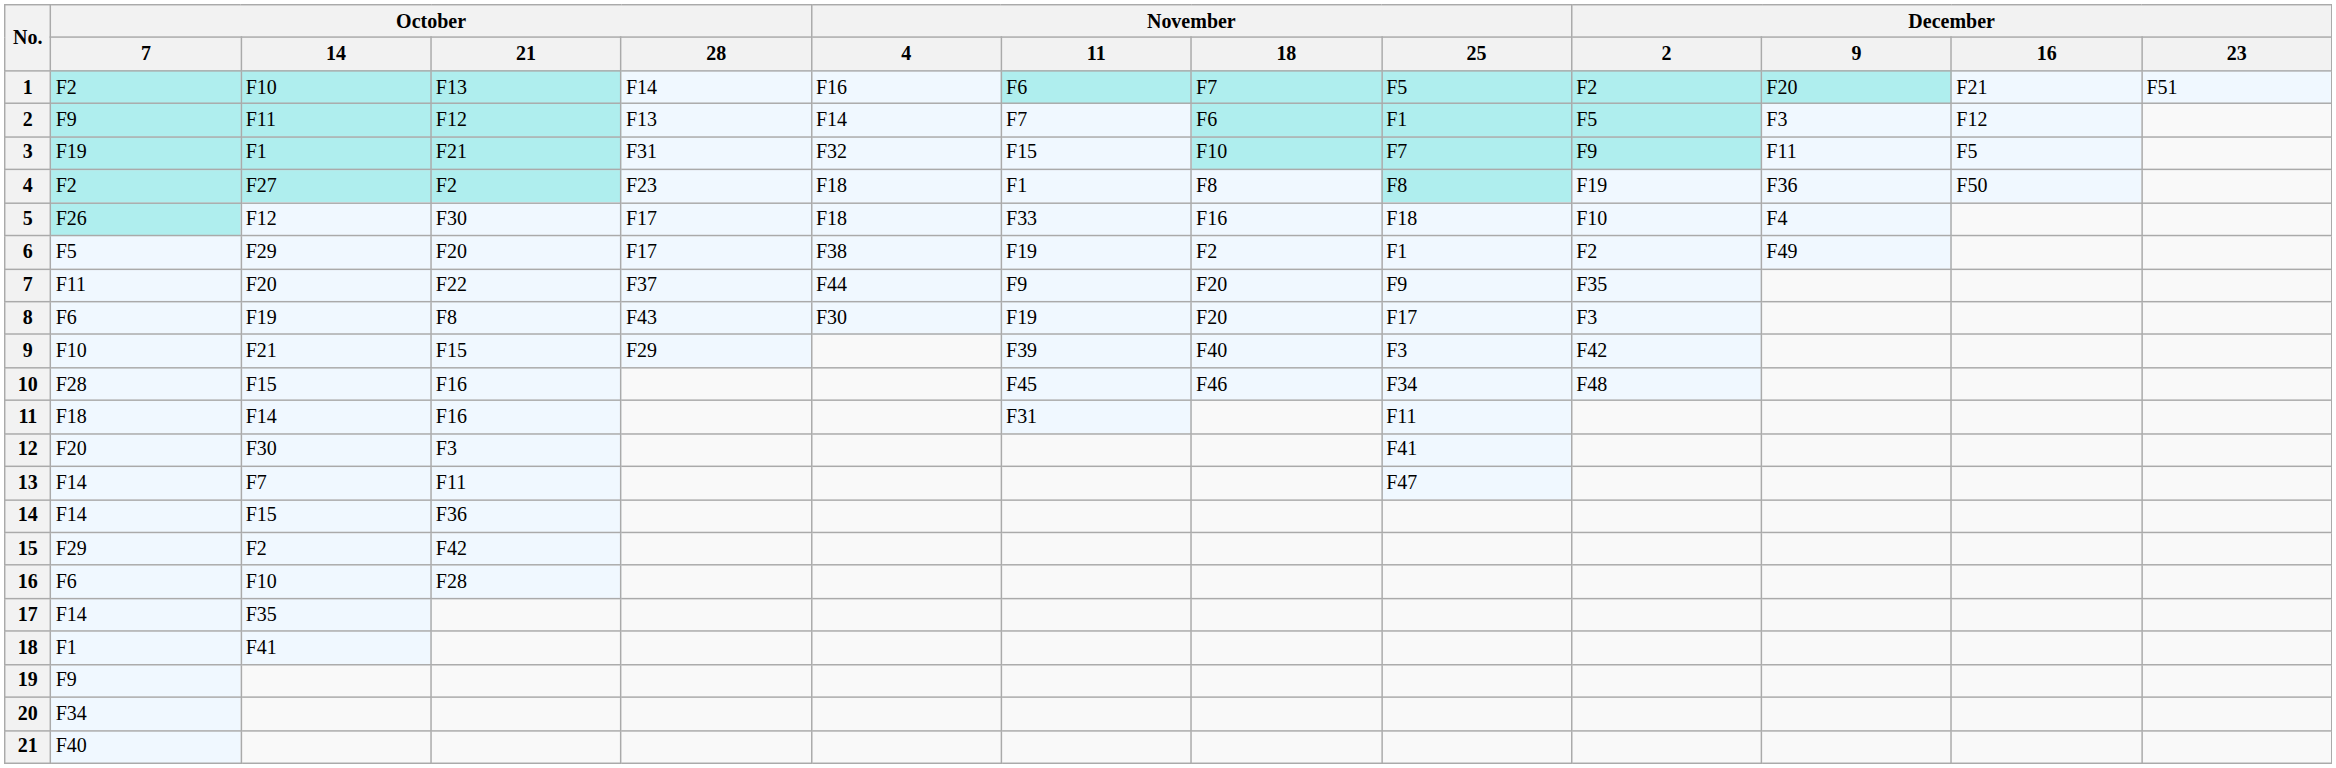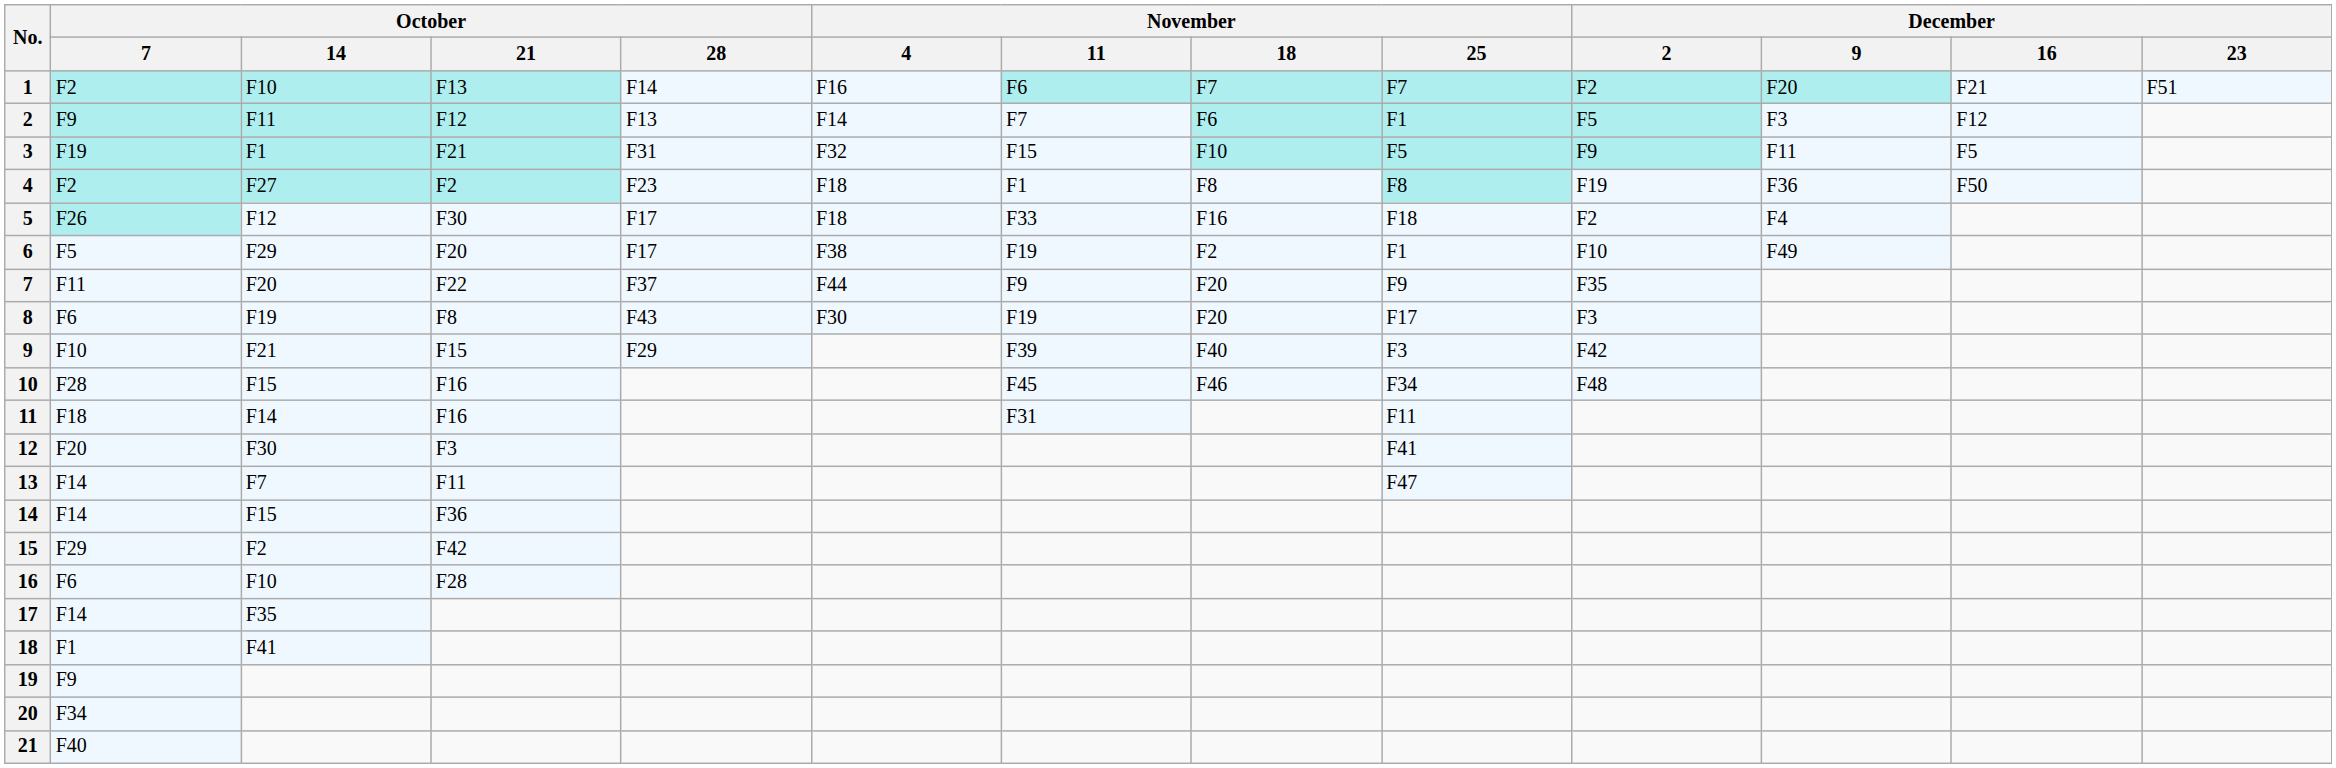 <table class="wikitable" style="font-size: 85%; width: 100%">
 <tr>
 <th rowspan=2 width=25>No.</th>
 <th colspan=4>October</th>
 <th colspan=4>November</th>
 <th colspan=4>December</th>
 </tr>
 <tr>
 <th>7</th>
 <th>14</th>
 <th>21</th>
 <th>28</th>
 <th>4</th>
 <th>11</th>
 <th>18</th>
 <th>25</th>
 <th>2</th>
 <th>9</th>
 <th>16</th>
 <th>23</th>
 </tr>
 <tr>
 <th>1</th>
 <td style="background:#afeeee;"> F2</td>
 <td style="background:#afeeee;"> F10</td>
 <td style="background:#afeeee;"> F13</td>
 <td style="background:#f0f8ff;"> F14</td>
 <td style="background:#f0f8ff;"> F16</td>
 <td style="background:#afeeee;"> F6</td>
 <td style="background:#afeeee;"> F7</td>
-<td style="background:#afeeee;"> F5</td>
+<td style="background:#afeeee;"> F7</td>
 <td style="background:#afeeee;"> F2</td>
 <td style="background:#afeeee;"> F20</td>
 <td style="background:#f0f8ff;"> F21</td>
 <td style="background:#f0f8ff;"> F51</td>
 </tr>
 <tr>
 <th>2</th>
 <td style="background:#afeeee;"> F9</td>
 <td style="background:#afeeee;"> F11</td>
 <td style="background:#afeeee;"> F12</td>
 <td style="background:#f0f8ff;"> F13</td>
 <td style="background:#f0f8ff;"> F14</td>
 <td style="background:#f0f8ff;"> F7</td>
 <td style="background:#afeeee;"> F6</td>
 <td style="background:#afeeee;"> F1</td>
 <td style="background:#afeeee;"> F5</td>
 <td style="background:#f0f8ff;"> F3</td>
 <td style="background:#f0f8ff;"> F12</td>
 <td></td>
 </tr>
 <tr>
 <th>3</th>
 <td style="background:#afeeee;"> F19</td>
 <td style="background:#afeeee;"> F1</td>
 <td style="background:#afeeee;"> F21</td>
 <td style="background:#f0f8ff;"> F31</td>
 <td style="background:#f0f8ff;"> F32</td>
 <td style="background:#f0f8ff;"> F15</td>
 <td style="background:#afeeee;"> F10</td>
-<td style="background:#afeeee;"> F7</td>
+<td style="background:#afeeee;"> F5</td>
 <td style="background:#afeeee;"> F9</td>
 <td style="background:#f0f8ff;"> F11</td>
 <td style="background:#f0f8ff;"> F5</td>
 <td></td>
 </tr>
 <tr>
 <th>4</th>
 <td style="background:#afeeee;"> F2</td>
 <td style="background:#afeeee;"> F27</td>
 <td style="background:#afeeee;"> F2</td>
 <td style="background:#f0f8ff;"> F23</td>
 <td style="background:#f0f8ff;"> F18</td>
 <td style="background:#f0f8ff;"> F1</td>
 <td style="background:#f0f8ff;"> F8</td>
 <td style="background:#afeeee;"> F8</td>
 <td style="background:#f0f8ff;"> F19</td>
 <td style="background:#f0f8ff;"> F36</td>
 <td style="background:#f0f8ff;"> F50</td>
 <td></td>
 </tr>
 <tr>
 <th>5</th>
 <td style="background:#afeeee;"> F26</td>
 <td style="background:#f0f8ff;"> F12</td>
 <td style="background:#f0f8ff;"> F30</td>
 <td style="background:#f0f8ff;"> F17</td>
 <td style="background:#f0f8ff;"> F18</td>
 <td style="background:#f0f8ff;"> F33</td>
 <td style="background:#f0f8ff;"> F16</td>
 <td style="background:#f0f8ff;"> F18</td>
-<td style="background:#f0f8ff;"> F10</td>
+<td style="background:#f0f8ff;"> F2</td>
 <td style="background:#f0f8ff;"> F4</td>
 <td></td>
 <td></td>
 </tr>
 <tr>
 <th>6</th>
 <td style="background:#f0f8ff;"> F5</td>
 <td style="background:#f0f8ff;"> F29</td>
 <td style="background:#f0f8ff;"> F20</td>
 <td style="background:#f0f8ff;"> F17</td>
 <td style="background:#f0f8ff;"> F38</td>
 <td style="background:#f0f8ff;"> F19</td>
 <td style="background:#f0f8ff;"> F2</td>
 <td style="background:#f0f8ff;"> F1</td>
-<td style="background:#f0f8ff;"> F2</td>
+<td style="background:#f0f8ff;"> F10</td>
 <td style="background:#f0f8ff;"> F49</td>
 <td></td>
 <td></td>
 </tr>
 <tr>
 <th>7</th>
 <td style="background:#f0f8ff;"> F11</td>
 <td style="background:#f0f8ff;"> F20</td>
 <td style="background:#f0f8ff;"> F22</td>
 <td style="background:#f0f8ff;"> F37</td>
 <td style="background:#f0f8ff;"> F44</td>
 <td style="background:#f0f8ff;"> F9</td>
 <td style="background:#f0f8ff;"> F20</td>
 <td style="background:#f0f8ff;"> F9</td>
 <td style="background:#f0f8ff;"> F35</td>
 <td></td>
 <td></td>
 <td></td>
 </tr>
 <tr>
 <th>8</th>
 <td style="background:#f0f8ff;"> F6</td>
 <td style="background:#f0f8ff;"> F19</td>
 <td style="background:#f0f8ff;"> F8</td>
 <td style="background:#f0f8ff;"> F43</td>
 <td style="background:#f0f8ff;"> F30</td>
 <td style="background:#f0f8ff;"> F19</td>
 <td style="background:#f0f8ff;"> F20</td>
 <td style="background:#f0f8ff;"> F17</td>
 <td style="background:#f0f8ff;"> F3</td>
 <td></td>
 <td></td>
 <td></td>
 </tr>
 <tr>
 <th>9</th>
 <td style="background:#f0f8ff;"> F10</td>
 <td style="background:#f0f8ff;"> F21</td>
 <td style="background:#f0f8ff;"> F15</td>
 <td style="background:#f0f8ff;"> F29</td>
 <td></td>
 <td style="background:#f0f8ff;"> F39</td>
 <td style="background:#f0f8ff;"> F40</td>
 <td style="background:#f0f8ff;"> F3</td>
 <td style="background:#f0f8ff;"> F42</td>
 <td></td>
 <td></td>
 <td></td>
 </tr>
 <tr>
 <th>10</th>
 <td style="background:#f0f8ff;"> F28</td>
 <td style="background:#f0f8ff;"> F15</td>
 <td style="background:#f0f8ff;"> F16</td>
 <td></td>
 <td></td>
 <td style="background:#f0f8ff;"> F45</td>
 <td style="background:#f0f8ff;"> F46</td>
 <td style="background:#f0f8ff;"> F34</td>
 <td style="background:#f0f8ff;"> F48</td>
 <td></td>
 <td></td>
 <td></td>
 </tr>
 <tr>
 <th>11</th>
 <td style="background:#f0f8ff;"> F18</td>
 <td style="background:#f0f8ff;"> F14</td>
 <td style="background:#f0f8ff;"> F16</td>
 <td></td>
 <td></td>
 <td style="background:#f0f8ff;"> F31</td>
 <td></td>
 <td style="background:#f0f8ff;"> F11</td>
 <td></td>
 <td></td>
 <td></td>
 <td></td>
 </tr>
 <tr>
 <th>12</th>
 <td style="background:#f0f8ff;"> F20</td>
 <td style="background:#f0f8ff;"> F30</td>
 <td style="background:#f0f8ff;"> F3</td>
 <td></td>
 <td></td>
 <td></td>
 <td></td>
 <td style="background:#f0f8ff;"> F41</td>
 <td></td>
 <td></td>
 <td></td>
 <td></td>
 </tr>
 <tr>
 <th>13</th>
 <td style="background:#f0f8ff;"> F14</td>
 <td style="background:#f0f8ff;"> F7</td>
 <td style="background:#f0f8ff;"> F11</td>
 <td></td>
 <td></td>
 <td></td>
 <td></td>
 <td style="background:#f0f8ff;"> F47</td>
 <td></td>
 <td></td>
 <td></td>
 <td></td>
 </tr>
 <tr>
 <th>14</th>
 <td style="background:#f0f8ff;"> F14</td>
 <td style="background:#f0f8ff;"> F15</td>
 <td style="background:#f0f8ff;"> F36</td>
 <td></td>
 <td></td>
 <td></td>
 <td></td>
 <td></td>
 <td></td>
 <td></td>
 <td></td>
 <td></td>
 </tr>
 <tr>
 <th>15</th>
 <td style="background:#f0f8ff;"> F29</td>
 <td style="background:#f0f8ff;"> F2</td>
 <td style="background:#f0f8ff;"> F42</td>
 <td></td>
 <td></td>
 <td></td>
 <td></td>
 <td></td>
 <td></td>
 <td></td>
 <td></td>
 <td></td>
 </tr>
 <tr>
 <th>16</th>
 <td style="background:#f0f8ff;"> F6</td>
 <td style="background:#f0f8ff;"> F10</td>
 <td style="background:#f0f8ff;"> F28</td>
 <td></td>
 <td></td>
 <td></td>
 <td></td>
 <td></td>
 <td></td>
 <td></td>
 <td></td>
 <td></td>
 </tr>
 <tr>
 <th>17</th>
 <td style="background:#f0f8ff;"> F14</td>
 <td style="background:#f0f8ff;"> F35</td>
 <td></td>
 <td></td>
 <td></td>
 <td></td>
 <td></td>
 <td></td>
 <td></td>
 <td></td>
 <td></td>
 <td></td>
 </tr>
 <tr>
 <th>18</th>
 <td style="background:#f0f8ff;"> F1</td>
 <td style="background:#f0f8ff;"> F41</td>
 <td></td>
 <td></td>
 <td></td>
 <td></td>
 <td></td>
 <td></td>
 <td></td>
 <td></td>
 <td></td>
 <td></td>
 </tr>
 <tr>
 <th>19</th>
 <td style="background:#f0f8ff;"> F9</td>
 <td></td>
 <td></td>
 <td></td>
 <td></td>
 <td></td>
 <td></td>
 <td></td>
 <td></td>
 <td></td>
 <td></td>
 <td></td>
 </tr>
 <tr>
 <th>20</th>
 <td style="background:#f0f8ff;"> F34</td>
 <td></td>
 <td></td>
 <td></td>
 <td></td>
 <td></td>
 <td></td>
 <td></td>
 <td></td>
 <td></td>
 <td></td>
 <td></td>
 </tr>
 <tr>
 <th>21</th>
 <td style="background:#f0f8ff;"> F40</td>
 <td></td>
 <td></td>
 <td></td>
 <td></td>
 <td></td>
 <td></td>
 <td></td>
 <td></td>
 <td></td>
 <td></td>
 <td></td>
 </tr>
 </table>
